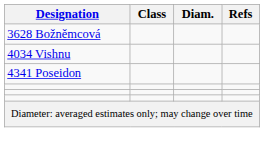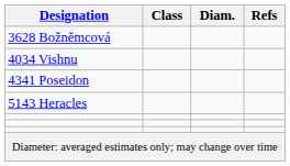 <table class="wikitable">
 <tr>
 <th><a href='#'>Designation</a></th>
 <th>Class</th>
 <th>Diam.</th>
 <th>Refs</th>
 </tr>
 <tr>
 <td><a href='#'>3628 Božněmcová</a></td>
 <td></td>
 <td></td>
 <td></td>
 </tr>
 <tr>
 <td><a href='#'>4034 Vishnu</a></td>
 <td></td>
 <td></td>
 <td></td>
 </tr>
 <tr>
 <td><a href='#'>4341 Poseidon</a></td>
 <td></td>
 <td></td>
 <td></td>
 </tr>
 <tr>
+<td><a href='#'>5143 Heracles</a></td>
+<td></td>
+<td></td>
+<td></td>
+</tr>
+<tr>
 <td></td>
 <td></td>
 <td></td>
 <td></td>
 </tr>
 <tr>
 <td></td>
 <td></td>
 <td></td>
 <td></td>
 </tr>
 <tr>
 <td></td>
 <td></td>
 <td></td>
 <td></td>
 </tr>
 <tr>
 <th colspan=4 style="font-weight: normal; padding: 8px; font-size: smaller;">Diameter: averaged estimates only; may change over time</th>
 </tr>
 </table>
